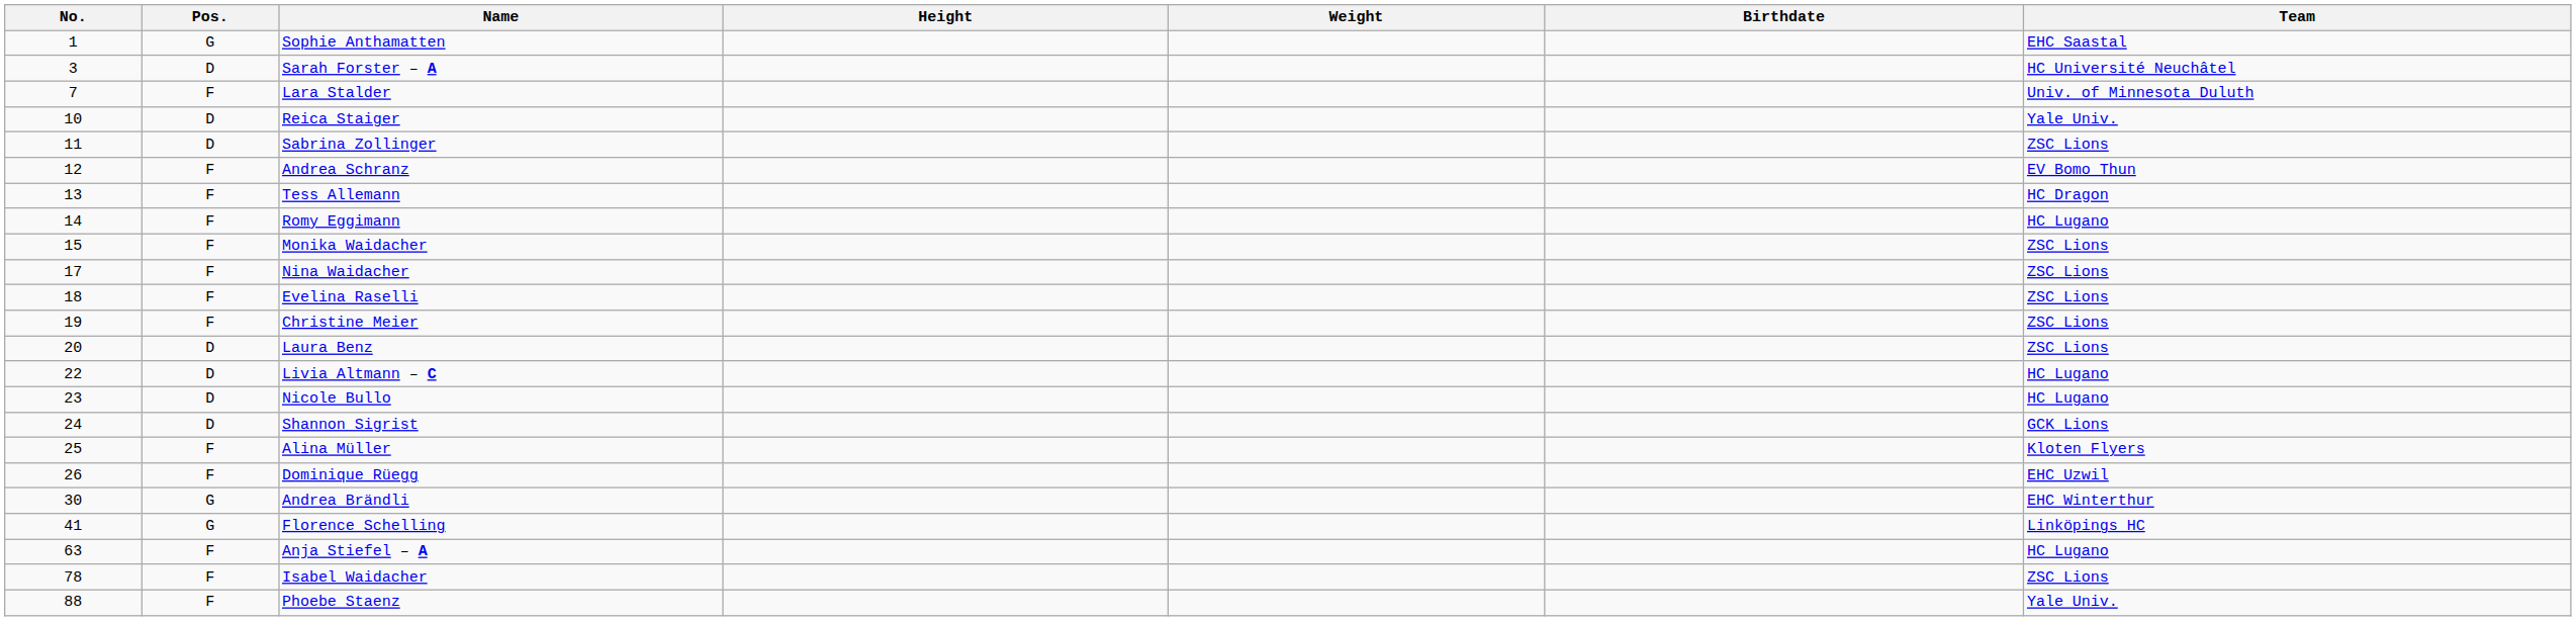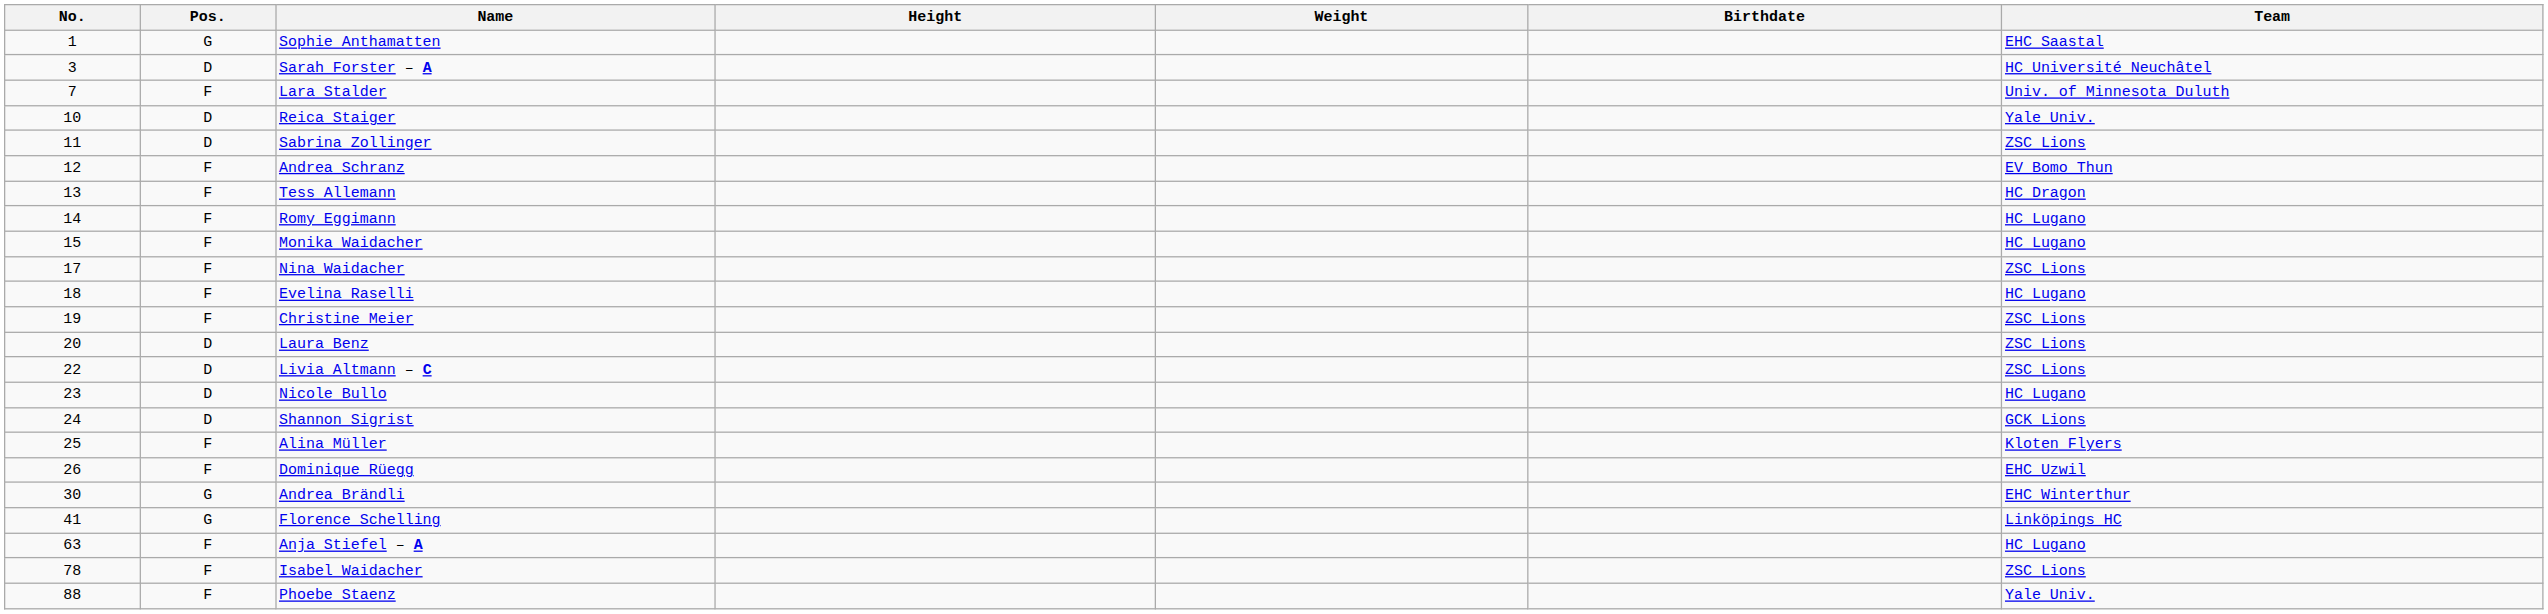 <table width="100%" class="wikitable sortable" style="font-size: 90%; text-align: center;">
 <tr>
 <th style="width:  4%;">No.</th>
 <th style="width:  4%;">Pos.</th>
 <th style="width: 13%;">Name</th>
 <th style="width: 13%;">Height</th>
 <th style="width: 11%;">Weight</th>
 <th style="width: 14%;">Birthdate</th>
 <th style="width: 16%;">Team</th>
 </tr>
 <tr>
 <td>1</td>
 <td>G</td>
 <td align=left><a href='#'>Sophie Anthamatten</a></td>
 <td></td>
 <td></td>
 <td></td>
 <td style="text-align:left;"> <a href='#'>EHC Saastal</a></td>
 </tr>
 <tr>
 <td>3</td>
 <td>D</td>
 <td align=left><a href='#'>Sarah Forster</a> – <strong><a href='#'>A</a></strong></td>
 <td></td>
 <td></td>
 <td></td>
 <td style="text-align:left;"> <a href='#'>HC Université Neuchâtel</a></td>
 </tr>
 <tr>
 <td>7</td>
 <td>F</td>
 <td align=left><a href='#'>Lara Stalder</a></td>
 <td></td>
 <td></td>
 <td></td>
 <td style="text-align:left;"> <a href='#'>Univ. of Minnesota Duluth</a></td>
 </tr>
 <tr>
 <td>10</td>
 <td>D</td>
 <td align=left><a href='#'>Reica Staiger</a></td>
 <td></td>
 <td></td>
 <td></td>
 <td style="text-align:left;"> <a href='#'>Yale Univ.</a></td>
 </tr>
 <tr>
 <td>11</td>
 <td>D</td>
 <td align=left><a href='#'>Sabrina Zollinger</a></td>
 <td></td>
 <td></td>
 <td></td>
 <td style="text-align:left;"> <a href='#'>ZSC Lions</a></td>
 </tr>
 <tr>
 <td>12</td>
 <td>F</td>
 <td align=left><a href='#'>Andrea Schranz</a></td>
 <td></td>
 <td></td>
 <td></td>
 <td style="text-align:left;"> <a href='#'>EV Bomo Thun</a></td>
 </tr>
 <tr>
 <td>13</td>
 <td>F</td>
 <td align=left><a href='#'>Tess Allemann</a></td>
 <td></td>
 <td></td>
 <td></td>
 <td style="text-align:left;"> <a href='#'>HC Dragon</a></td>
 </tr>
 <tr>
 <td>14</td>
 <td>F</td>
 <td align=left><a href='#'>Romy Eggimann</a></td>
 <td></td>
 <td></td>
 <td></td>
 <td style="text-align:left;"> <a href='#'>HC Lugano</a></td>
 </tr>
 <tr>
 <td>15</td>
 <td>F</td>
 <td align=left><a href='#'>Monika Waidacher</a></td>
 <td></td>
 <td></td>
 <td></td>
-<td style="text-align:left;"> <a href='#'>ZSC Lions</a></td>
+<td style="text-align:left;"> <a href='#'>HC Lugano</a></td>
 </tr>
 <tr>
 <td>17</td>
 <td>F</td>
 <td align=left><a href='#'>Nina Waidacher</a></td>
 <td></td>
 <td></td>
 <td></td>
 <td style="text-align:left;"> <a href='#'>ZSC Lions</a></td>
 </tr>
 <tr>
 <td>18</td>
 <td>F</td>
 <td align=left><a href='#'>Evelina Raselli</a></td>
 <td></td>
 <td></td>
 <td></td>
-<td style="text-align:left;"> <a href='#'>ZSC Lions</a></td>
+<td style="text-align:left;"> <a href='#'>HC Lugano</a></td>
 </tr>
 <tr>
 <td>19</td>
 <td>F</td>
 <td align=left><a href='#'>Christine Meier</a></td>
 <td></td>
 <td></td>
 <td></td>
 <td style="text-align:left;"> <a href='#'>ZSC Lions</a></td>
 </tr>
 <tr>
 <td>20</td>
 <td>D</td>
 <td align=left><a href='#'>Laura Benz</a></td>
 <td></td>
 <td></td>
 <td></td>
 <td style="text-align:left;"> <a href='#'>ZSC Lions</a></td>
 </tr>
 <tr>
 <td>22</td>
 <td>D</td>
 <td align=left><a href='#'>Livia Altmann</a> – <strong><a href='#'>C</a></strong></td>
 <td></td>
 <td></td>
 <td></td>
-<td style="text-align:left;"> <a href='#'>HC Lugano</a></td>
+<td style="text-align:left;"> <a href='#'>ZSC Lions</a></td>
 </tr>
 <tr>
 <td>23</td>
 <td>D</td>
 <td align=left><a href='#'>Nicole Bullo</a></td>
 <td></td>
 <td></td>
 <td></td>
 <td style="text-align:left;"> <a href='#'>HC Lugano</a></td>
 </tr>
 <tr>
 <td>24</td>
 <td>D</td>
 <td align=left><a href='#'>Shannon Sigrist</a></td>
 <td></td>
 <td></td>
 <td></td>
 <td style="text-align:left;"> <a href='#'>GCK Lions</a></td>
 </tr>
 <tr>
 <td>25</td>
 <td>F</td>
 <td align=left><a href='#'>Alina Müller</a></td>
 <td></td>
 <td></td>
 <td></td>
 <td style="text-align:left;"> <a href='#'>Kloten Flyers</a></td>
 </tr>
 <tr>
 <td>26</td>
 <td>F</td>
 <td align=left><a href='#'>Dominique Rüegg</a></td>
 <td></td>
 <td></td>
 <td></td>
 <td style="text-align:left;"> <a href='#'>EHC Uzwil</a></td>
 </tr>
 <tr>
 <td>30</td>
 <td>G</td>
 <td align=left><a href='#'>Andrea Brändli</a></td>
 <td></td>
 <td></td>
 <td></td>
 <td style="text-align:left;"> <a href='#'>EHC Winterthur</a></td>
 </tr>
 <tr>
 <td>41</td>
 <td>G</td>
 <td align=left><a href='#'>Florence Schelling</a></td>
 <td></td>
 <td></td>
 <td></td>
 <td style="text-align:left;"> <a href='#'>Linköpings HC</a></td>
 </tr>
 <tr>
 <td>63</td>
 <td>F</td>
 <td align=left><a href='#'>Anja Stiefel</a> – <strong><a href='#'>A</a></strong></td>
 <td></td>
 <td></td>
 <td></td>
 <td style="text-align:left;"> <a href='#'>HC Lugano</a></td>
 </tr>
 <tr>
 <td>78</td>
 <td>F</td>
 <td align=left><a href='#'>Isabel Waidacher</a></td>
 <td></td>
 <td></td>
 <td></td>
 <td style="text-align:left;"> <a href='#'>ZSC Lions</a></td>
 </tr>
 <tr>
 <td>88</td>
 <td>F</td>
 <td align=left><a href='#'>Phoebe Staenz</a></td>
 <td></td>
 <td></td>
 <td></td>
 <td style="text-align:left;"> <a href='#'>Yale Univ.</a></td>
 </tr>
 </table>
